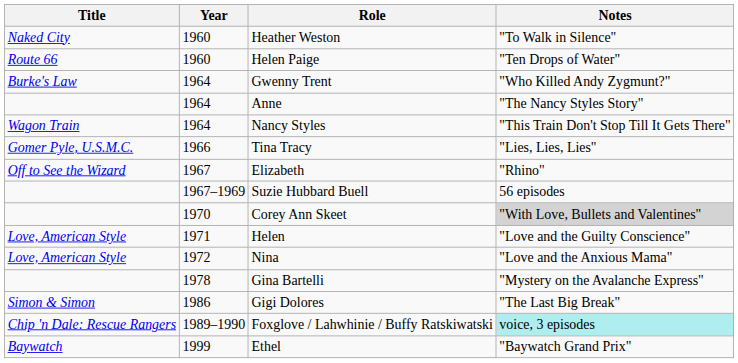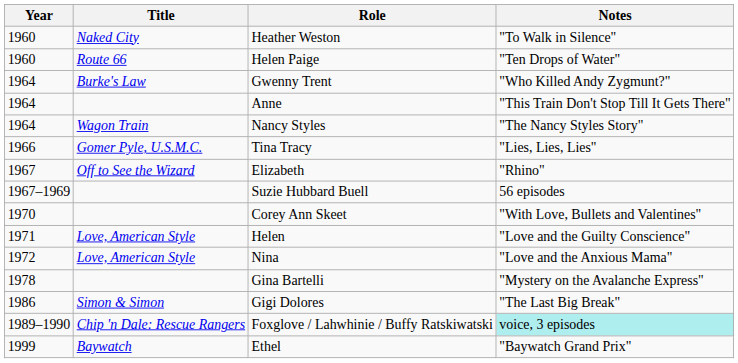 <table class="wikitable sortable">
 <tr>
+<th>Year</th>
 <th>Title</th>
-<th>Year</th>
 <th>Role</th>
 <th class="unsortable">Notes</th>
 </tr>
 <tr>
+<td>1960</td>
 <td><em><a href='#'>Naked City</a></em></td>
-<td>1960</td>
 <td>Heather Weston</td>
 <td>"To Walk in Silence"</td>
 </tr>
 <tr>
+<td>1960</td>
 <td><em><a href='#'>Route 66</a></em></td>
-<td>1960</td>
 <td>Helen Paige</td>
 <td>"Ten Drops of Water"</td>
 </tr>
 <tr>
+<td>1964</td>
 <td><em><a href='#'>Burke's Law</a></em></td>
-<td>1964</td>
 <td>Gwenny Trent</td>
 <td>"Who Killed Andy Zygmunt?"</td>
 </tr>
 <tr>
+<td>1964</td>
 <td><em></em></td>
+<td>Anne</td>
+<td>"This Train Don't Stop Till It Gets There"</td>
+</tr>
+<tr>
 <td>1964</td>
-<td>Anne</td>
+<td><em><a href='#'>Wagon Train</a></em></td>
+<td>Nancy Styles</td>
 <td>"The Nancy Styles Story"</td>
 </tr>
 <tr>
-<td><em><a href='#'>Wagon Train</a></em></td>
-<td>1964</td>
-<td>Nancy Styles</td>
-<td>"This Train Don't Stop Till It Gets There"</td>
-</tr>
-<tr>
+<td>1966</td>
 <td><em><a href='#'>Gomer Pyle, U.S.M.C.</a></em></td>
-<td>1966</td>
 <td>Tina Tracy</td>
 <td>"Lies, Lies, Lies"</td>
 </tr>
 <tr>
+<td>1967</td>
 <td><em><a href='#'>Off to See the Wizard</a></em></td>
-<td>1967</td>
 <td>Elizabeth</td>
 <td>"Rhino"</td>
 </tr>
 <tr>
+<td>1967–1969</td>
 <td><em></em></td>
-<td>1967–1969</td>
 <td>Suzie Hubbard Buell</td>
 <td>56 episodes</td>
 </tr>
 <tr>
+<td>1970</td>
 <td><em></em></td>
-<td>1970</td>
 <td>Corey Ann Skeet</td>
-<td style="background: lightgrey;">"With Love, Bullets and Valentines"</td>
+<td>"With Love, Bullets and Valentines"</td>
 </tr>
 <tr>
+<td>1971</td>
 <td><em><a href='#'>Love, American Style</a></em></td>
-<td>1971</td>
 <td>Helen</td>
 <td>"Love and the Guilty Conscience"</td>
 </tr>
 <tr>
+<td>1972</td>
 <td><em><a href='#'>Love, American Style</a></em></td>
-<td>1972</td>
 <td>Nina</td>
 <td>"Love and the Anxious Mama"</td>
 </tr>
 <tr>
+<td>1978</td>
 <td><em></em></td>
-<td>1978</td>
 <td>Gina Bartelli</td>
 <td>"Mystery on the Avalanche Express"</td>
 </tr>
 <tr>
+<td>1986</td>
 <td><em><a href='#'>Simon & Simon</a></em></td>
-<td>1986</td>
 <td>Gigi Dolores</td>
 <td>"The Last Big Break"</td>
 </tr>
 <tr>
+<td>1989–1990</td>
 <td><em><a href='#'>Chip 'n Dale: Rescue Rangers</a></em></td>
-<td>1989–1990</td>
 <td>Foxglove / Lahwhinie / Buffy Ratskiwatski</td>
 <td style="background: paleturquoise;">voice, 3 episodes</td>
 </tr>
 <tr>
+<td>1999</td>
 <td><em><a href='#'>Baywatch</a></em></td>
-<td>1999</td>
 <td>Ethel</td>
 <td>"Baywatch Grand Prix"</td>
 </tr>
 </table>
